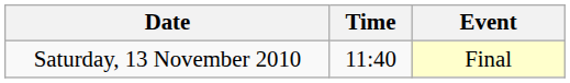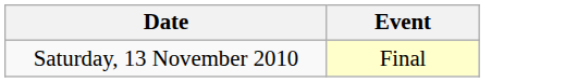 <table class = "wikitable" style="text-align:center;">
 <tr>
 <th width=220>Date</th>
-<th width=50>Time</th>
 <th width=100>Event</th>
 </tr>
 <tr>
 <td>Saturday, 13 November 2010</td>
-<td>11:40</td>
 <td bgcolor=ffffcc>Final</td>
 </tr>
 </table>
